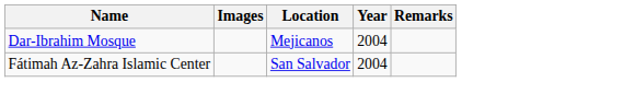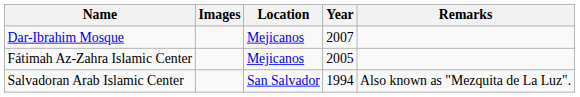 <table class="wikitable sortable">
 <tr>
 <th>Name</th>
 <th class="unsortable">Images</th>
 <th>Location</th>
 <th data-sort-type="data">Year</th>
 <th class="unsortable">Remarks</th>
 </tr>
 <tr valign=top id="El Salvador">
 <td><a href='#'>Dar-Ibrahim Mosque</a></td>
 <td></td>
 <td><a href='#'>Mejicanos</a></td>
-<td>2004</td>
+<td>2007</td>
 <td></td>
 </tr>
 <tr valign=top id="El Salvador">
 <td>Fátimah Az-Zahra Islamic Center</td>
 <td></td>
-<td><a href='#'>San Salvador</a></td>
-<td>2004</td>
+<td><a href='#'>Mejicanos</a></td>
+<td>2005</td>
 <td></td>
 </tr>
+<tr valign=top id="El Salvador">
+<td>Salvadoran Arab Islamic Center</td>
+<td></td>
+<td><a href='#'>San Salvador</a></td>
+<td>1994</td>
+<td>Also known as "Mezquita de La Luz".</td>
+</tr>
 </table>
